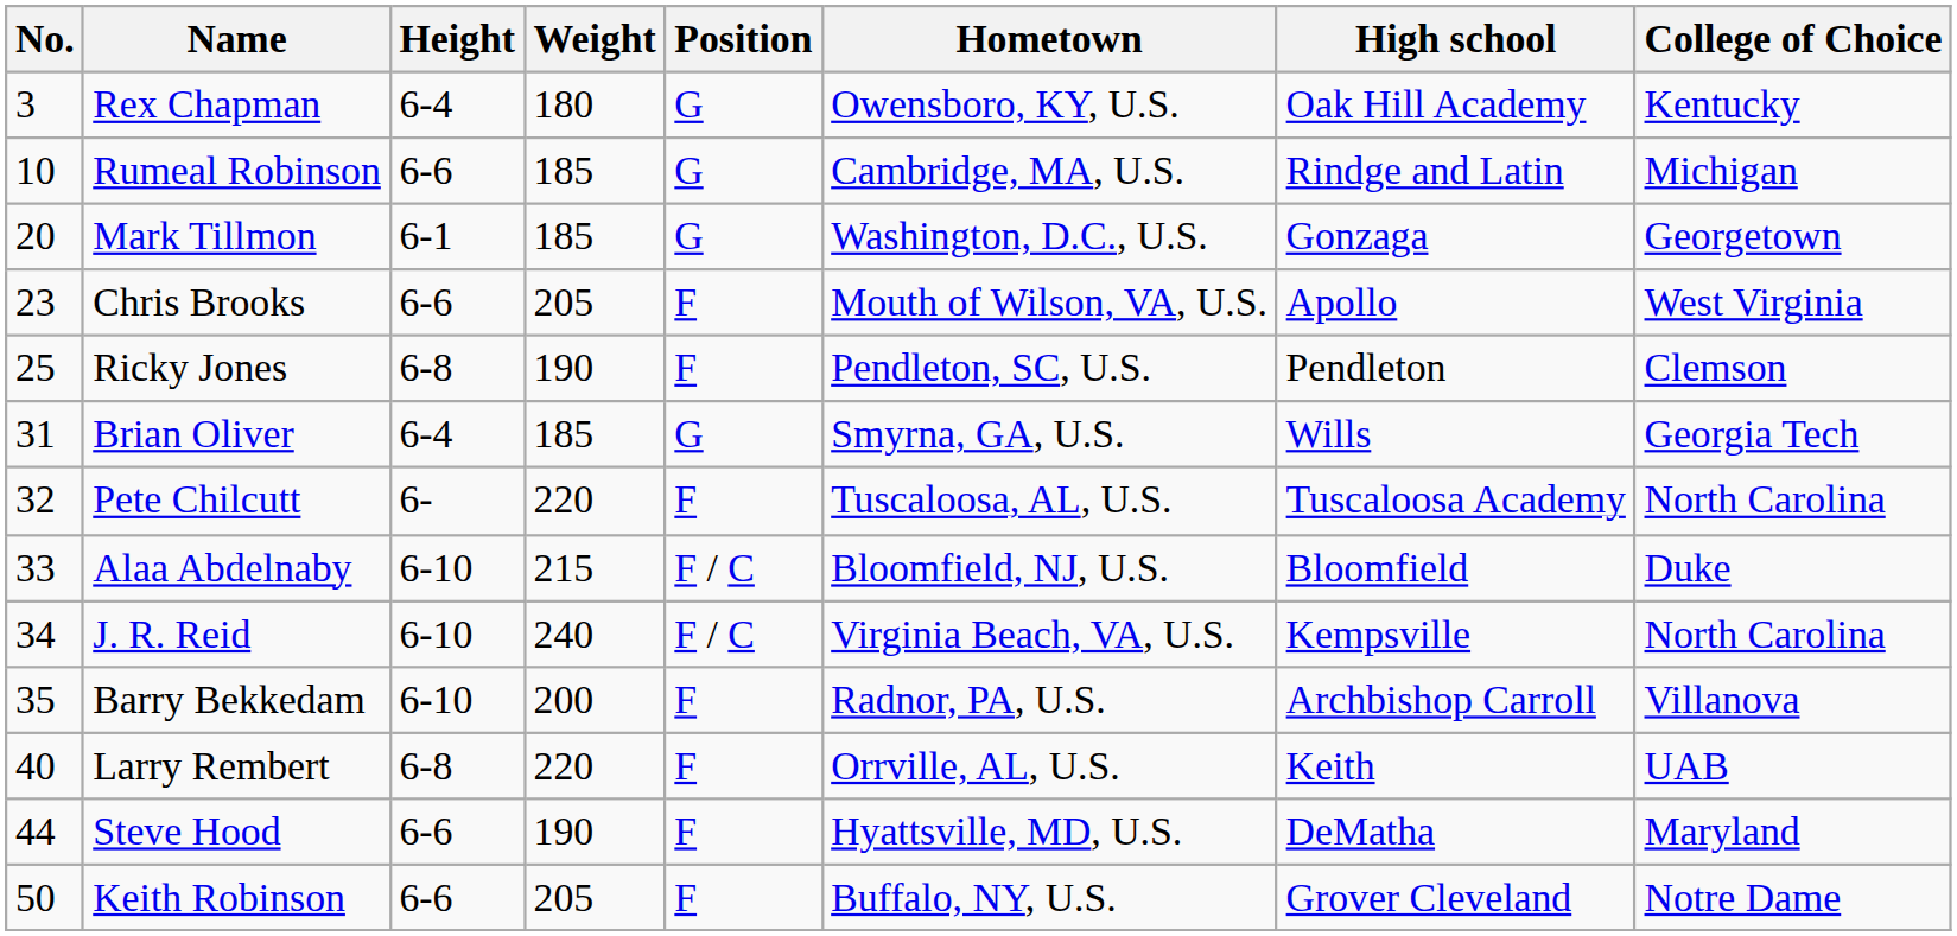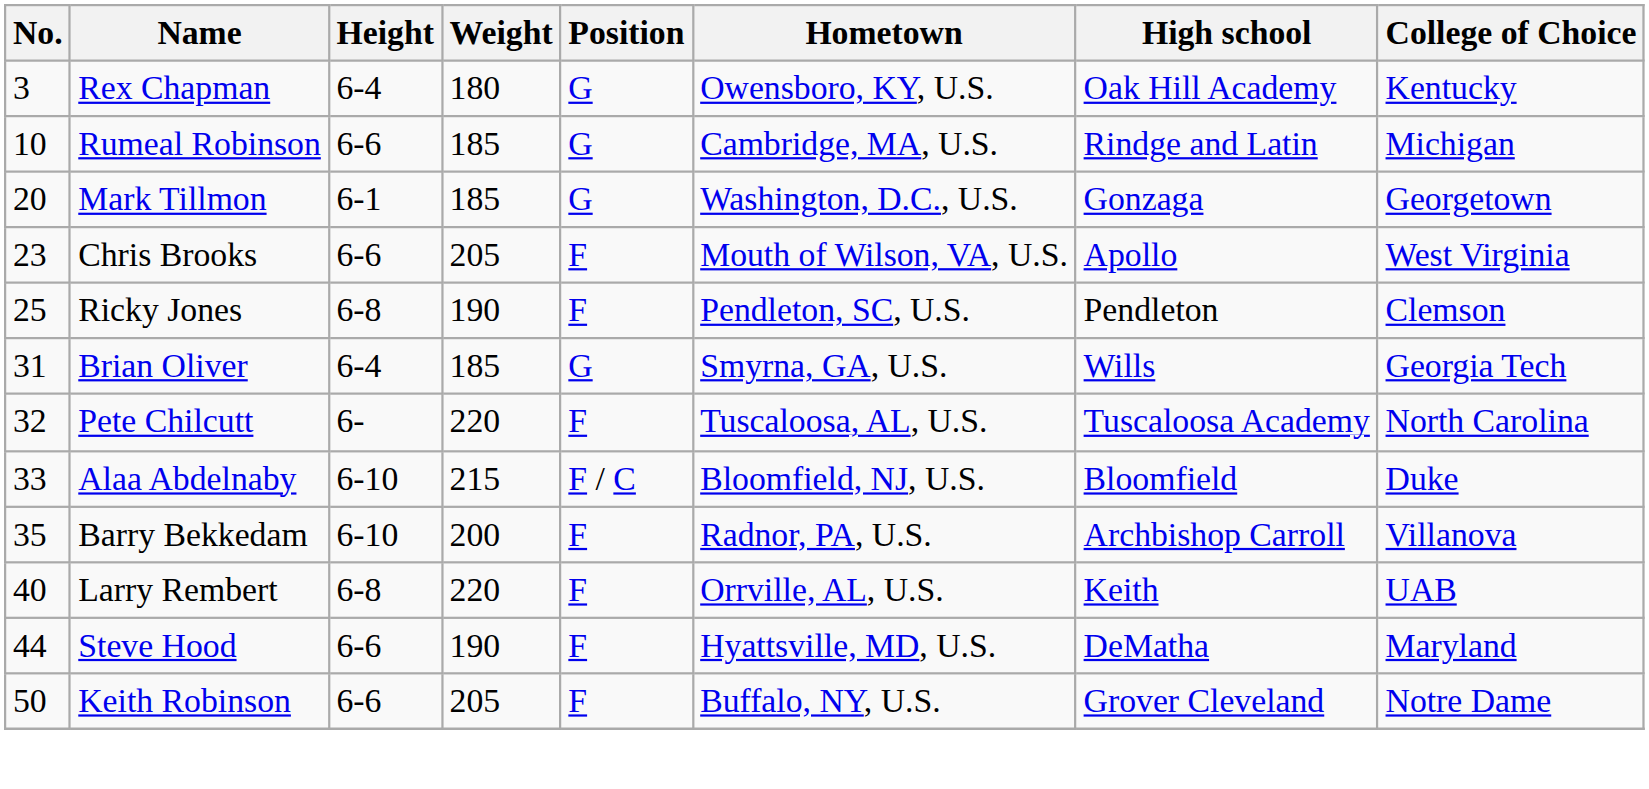 <table class="wikitable sortable" style="font-size: 95%;">
 <tr>
 <th>No.</th>
 <th>Name</th>
 <th>Height</th>
 <th>Weight</th>
 <th>Position</th>
 <th>Hometown</th>
 <th>High school</th>
 <th>College of Choice</th>
 </tr>
 <tr>
 <td>3</td>
 <td><a href='#'>Rex Chapman</a></td>
 <td>6-4</td>
 <td>180</td>
 <td><a href='#'>G</a></td>
 <td><a href='#'>Owensboro, KY</a>, U.S.</td>
 <td><a href='#'>Oak Hill Academy</a></td>
 <td><a href='#'>Kentucky</a></td>
 </tr>
 <tr>
 <td>10</td>
 <td><a href='#'>Rumeal Robinson</a></td>
 <td>6-6</td>
 <td>185</td>
 <td><a href='#'>G</a></td>
 <td><a href='#'>Cambridge, MA</a>, U.S.</td>
 <td><a href='#'>Rindge and Latin</a></td>
 <td><a href='#'>Michigan</a></td>
 </tr>
 <tr>
 <td>20</td>
 <td><a href='#'>Mark Tillmon</a></td>
 <td>6-1</td>
 <td>185</td>
 <td><a href='#'>G</a></td>
 <td><a href='#'>Washington, D.C.</a>, U.S.</td>
 <td><a href='#'>Gonzaga</a></td>
 <td><a href='#'>Georgetown</a></td>
 </tr>
 <tr>
 <td>23</td>
 <td>Chris Brooks</td>
 <td>6-6</td>
 <td>205</td>
 <td><a href='#'>F</a></td>
 <td><a href='#'>Mouth of Wilson, VA</a>, U.S.</td>
 <td><a href='#'>Apollo</a></td>
 <td><a href='#'>West Virginia</a></td>
 </tr>
 <tr>
 <td>25</td>
 <td>Ricky Jones</td>
 <td>6-8</td>
 <td>190</td>
 <td><a href='#'>F</a></td>
 <td><a href='#'>Pendleton, SC</a>, U.S.</td>
 <td>Pendleton</td>
 <td><a href='#'>Clemson</a></td>
 </tr>
 <tr>
 <td>31</td>
 <td><a href='#'>Brian Oliver</a></td>
 <td>6-4</td>
 <td>185</td>
 <td><a href='#'>G</a></td>
 <td><a href='#'>Smyrna, GA</a>, U.S.</td>
 <td><a href='#'>Wills</a></td>
 <td><a href='#'>Georgia Tech</a></td>
 </tr>
 <tr>
 <td>32</td>
 <td><a href='#'>Pete Chilcutt</a></td>
 <td>6-</td>
 <td>220</td>
 <td><a href='#'>F</a></td>
 <td><a href='#'>Tuscaloosa, AL</a>, U.S.</td>
 <td><a href='#'>Tuscaloosa Academy</a></td>
 <td><a href='#'>North Carolina</a></td>
 </tr>
 <tr>
 <td>33</td>
 <td><a href='#'>Alaa Abdelnaby</a></td>
 <td>6-10</td>
 <td>215</td>
 <td><a href='#'>F</a> / <a href='#'>C</a></td>
 <td><a href='#'>Bloomfield, NJ</a>, U.S.</td>
 <td><a href='#'>Bloomfield</a></td>
 <td><a href='#'>Duke</a></td>
 </tr>
 <tr>
-<td>34</td>
-<td><a href='#'>J. R. Reid</a></td>
-<td>6-10</td>
-<td>240</td>
-<td><a href='#'>F</a> / <a href='#'>C</a></td>
-<td><a href='#'>Virginia Beach, VA</a>, U.S.</td>
-<td><a href='#'>Kempsville</a></td>
-<td><a href='#'>North Carolina</a></td>
-</tr>
-<tr>
 <td>35</td>
 <td>Barry Bekkedam</td>
 <td>6-10</td>
 <td>200</td>
 <td><a href='#'>F</a></td>
 <td><a href='#'>Radnor, PA</a>, U.S.</td>
 <td><a href='#'>Archbishop Carroll</a></td>
 <td><a href='#'>Villanova</a></td>
 </tr>
 <tr>
 <td>40</td>
 <td>Larry Rembert</td>
 <td>6-8</td>
 <td>220</td>
 <td><a href='#'>F</a></td>
 <td><a href='#'>Orrville, AL</a>, U.S.</td>
 <td><a href='#'>Keith</a></td>
 <td><a href='#'>UAB</a></td>
 </tr>
 <tr>
 <td>44</td>
 <td><a href='#'>Steve Hood</a></td>
 <td>6-6</td>
 <td>190</td>
 <td><a href='#'>F</a></td>
 <td><a href='#'>Hyattsville, MD</a>, U.S.</td>
 <td><a href='#'>DeMatha</a></td>
 <td><a href='#'>Maryland</a></td>
 </tr>
 <tr>
 <td>50</td>
 <td><a href='#'>Keith Robinson</a></td>
 <td>6-6</td>
 <td>205</td>
 <td><a href='#'>F</a></td>
 <td><a href='#'>Buffalo, NY</a>, U.S.</td>
 <td><a href='#'>Grover Cleveland</a></td>
 <td><a href='#'>Notre Dame</a></td>
 </tr>
 <tr>
 </tr>
 </table>
